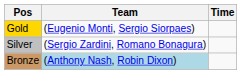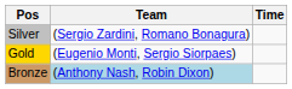 <table class="wikitable">
 <tr>
 <th>Pos</th>
 <th>Team</th>
 <th>Time</th>
 </tr>
 <tr>
-<td style="background:gold">Gold</td>
-<td> (<a href='#'>Eugenio Monti</a>, <a href='#'>Sergio Siorpaes</a>)</td>
+<td style="background:silver">Silver</td>
+<td> (<a href='#'>Sergio Zardini</a>, <a href='#'>Romano Bonagura</a>)</td>
 <td></td>
 </tr>
 <tr>
-<td style="background:silver">Silver</td>
-<td> (<a href='#'>Sergio Zardini</a>, <a href='#'>Romano Bonagura</a>)</td>
+<td style="background:gold">Gold</td>
+<td> (<a href='#'>Eugenio Monti</a>, <a href='#'>Sergio Siorpaes</a>)</td>
 <td></td>
 </tr>
 <tr>
 <td style="background:#cc9966">Bronze</td>
 <td style="background: lightblue;"> (<a href='#'>Anthony Nash</a>, <a href='#'>Robin Dixon</a>)</td>
 <td></td>
 </tr>
 </table>
